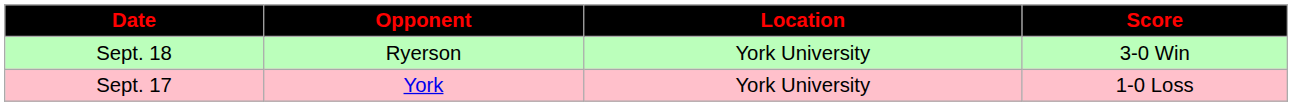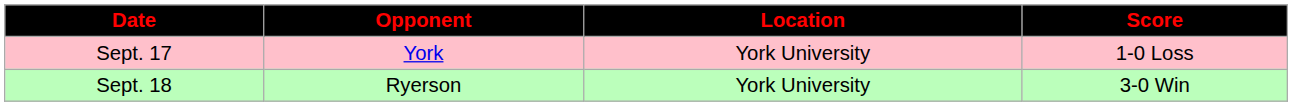 <table class="wikitable" style="width:80%;">
 <tr style="text-align:center; background:black; color:red;">
 <td><strong>Date</strong></td>
 <td><strong>Opponent</strong></td>
 <td><strong>Location</strong></td>
 <td><strong>Score</strong></td>
 </tr>
+<tr style="text-align:center; background:pink;">
+<td>Sept. 17</td>
+<td><a href='#'>York</a></td>
+<td>York University</td>
+<td>1-0 Loss</td>
+</tr>
 <tr style="text-align:center; background:#bfb;">
 <td>Sept. 18</td>
 <td>Ryerson</td>
 <td>York University</td>
 <td>3-0 Win</td>
 </tr>
-<tr style="text-align:center; background:pink;">
-<td>Sept. 17</td>
-<td><a href='#'>York</a></td>
-<td>York University</td>
-<td>1-0 Loss</td>
-</tr>
 </table>
